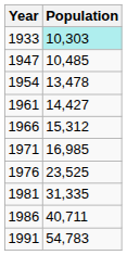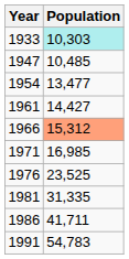 <table class="wikitable">
 <tr>
 <th>Year</th>
 <th>Population</th>
 </tr>
 <tr>
 <td>1933</td>
 <td style="background: paleturquoise;">10,303</td>
 </tr>
 <tr>
 <td>1947</td>
 <td>10,485</td>
 </tr>
 <tr>
 <td>1954</td>
-<td>13,478</td>
+<td>13,477</td>
 </tr>
 <tr>
 <td>1961</td>
 <td>14,427</td>
 </tr>
 <tr>
 <td>1966</td>
-<td>15,312</td>
+<td style="background: lightsalmon;">15,312</td>
 </tr>
 <tr>
 <td>1971</td>
 <td>16,985</td>
 </tr>
 <tr>
 <td>1976</td>
 <td>23,525</td>
 </tr>
 <tr>
 <td>1981</td>
 <td>31,335</td>
 </tr>
 <tr>
 <td>1986</td>
-<td>40,711</td>
+<td>41,711</td>
 </tr>
 <tr>
 <td>1991</td>
 <td>54,783</td>
 </tr>
 </table>
